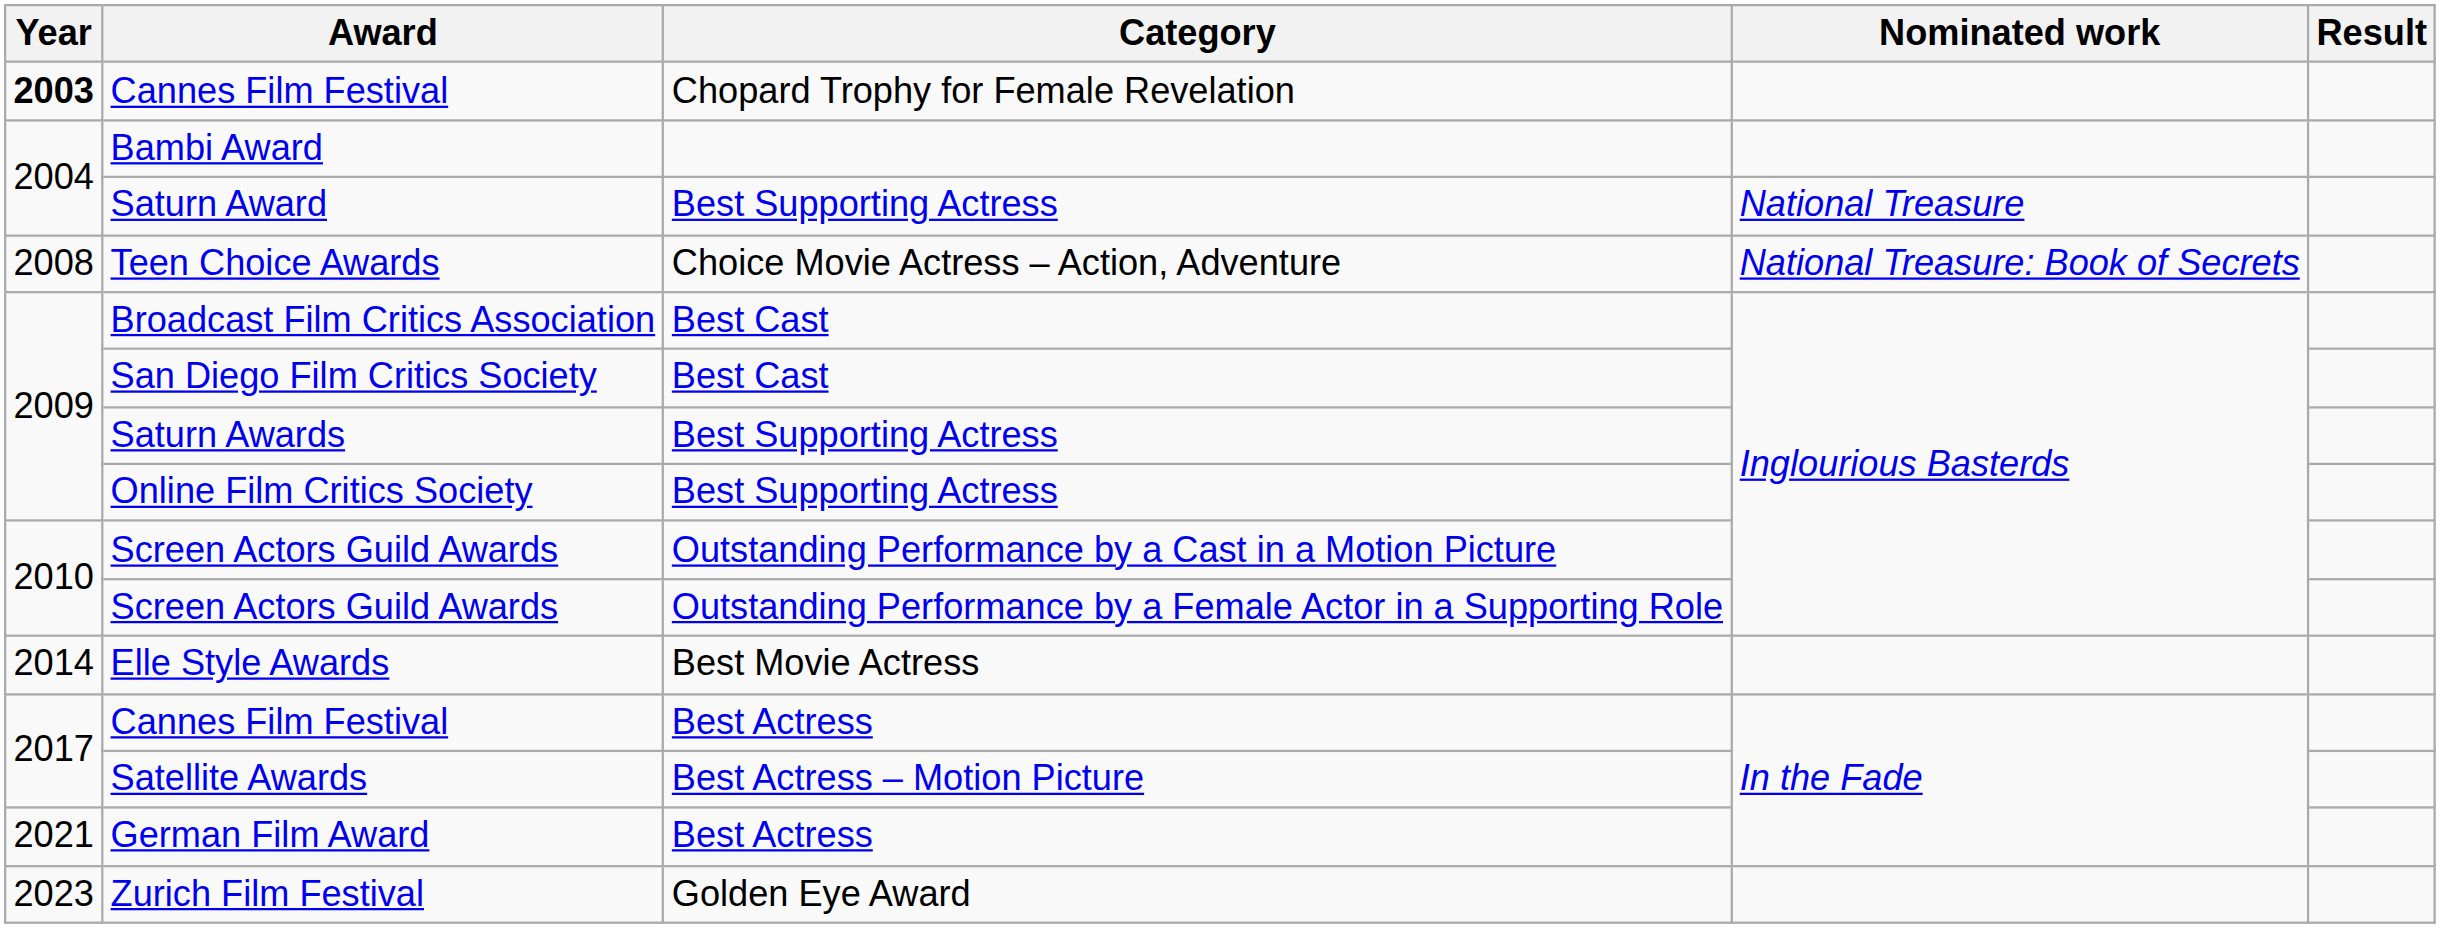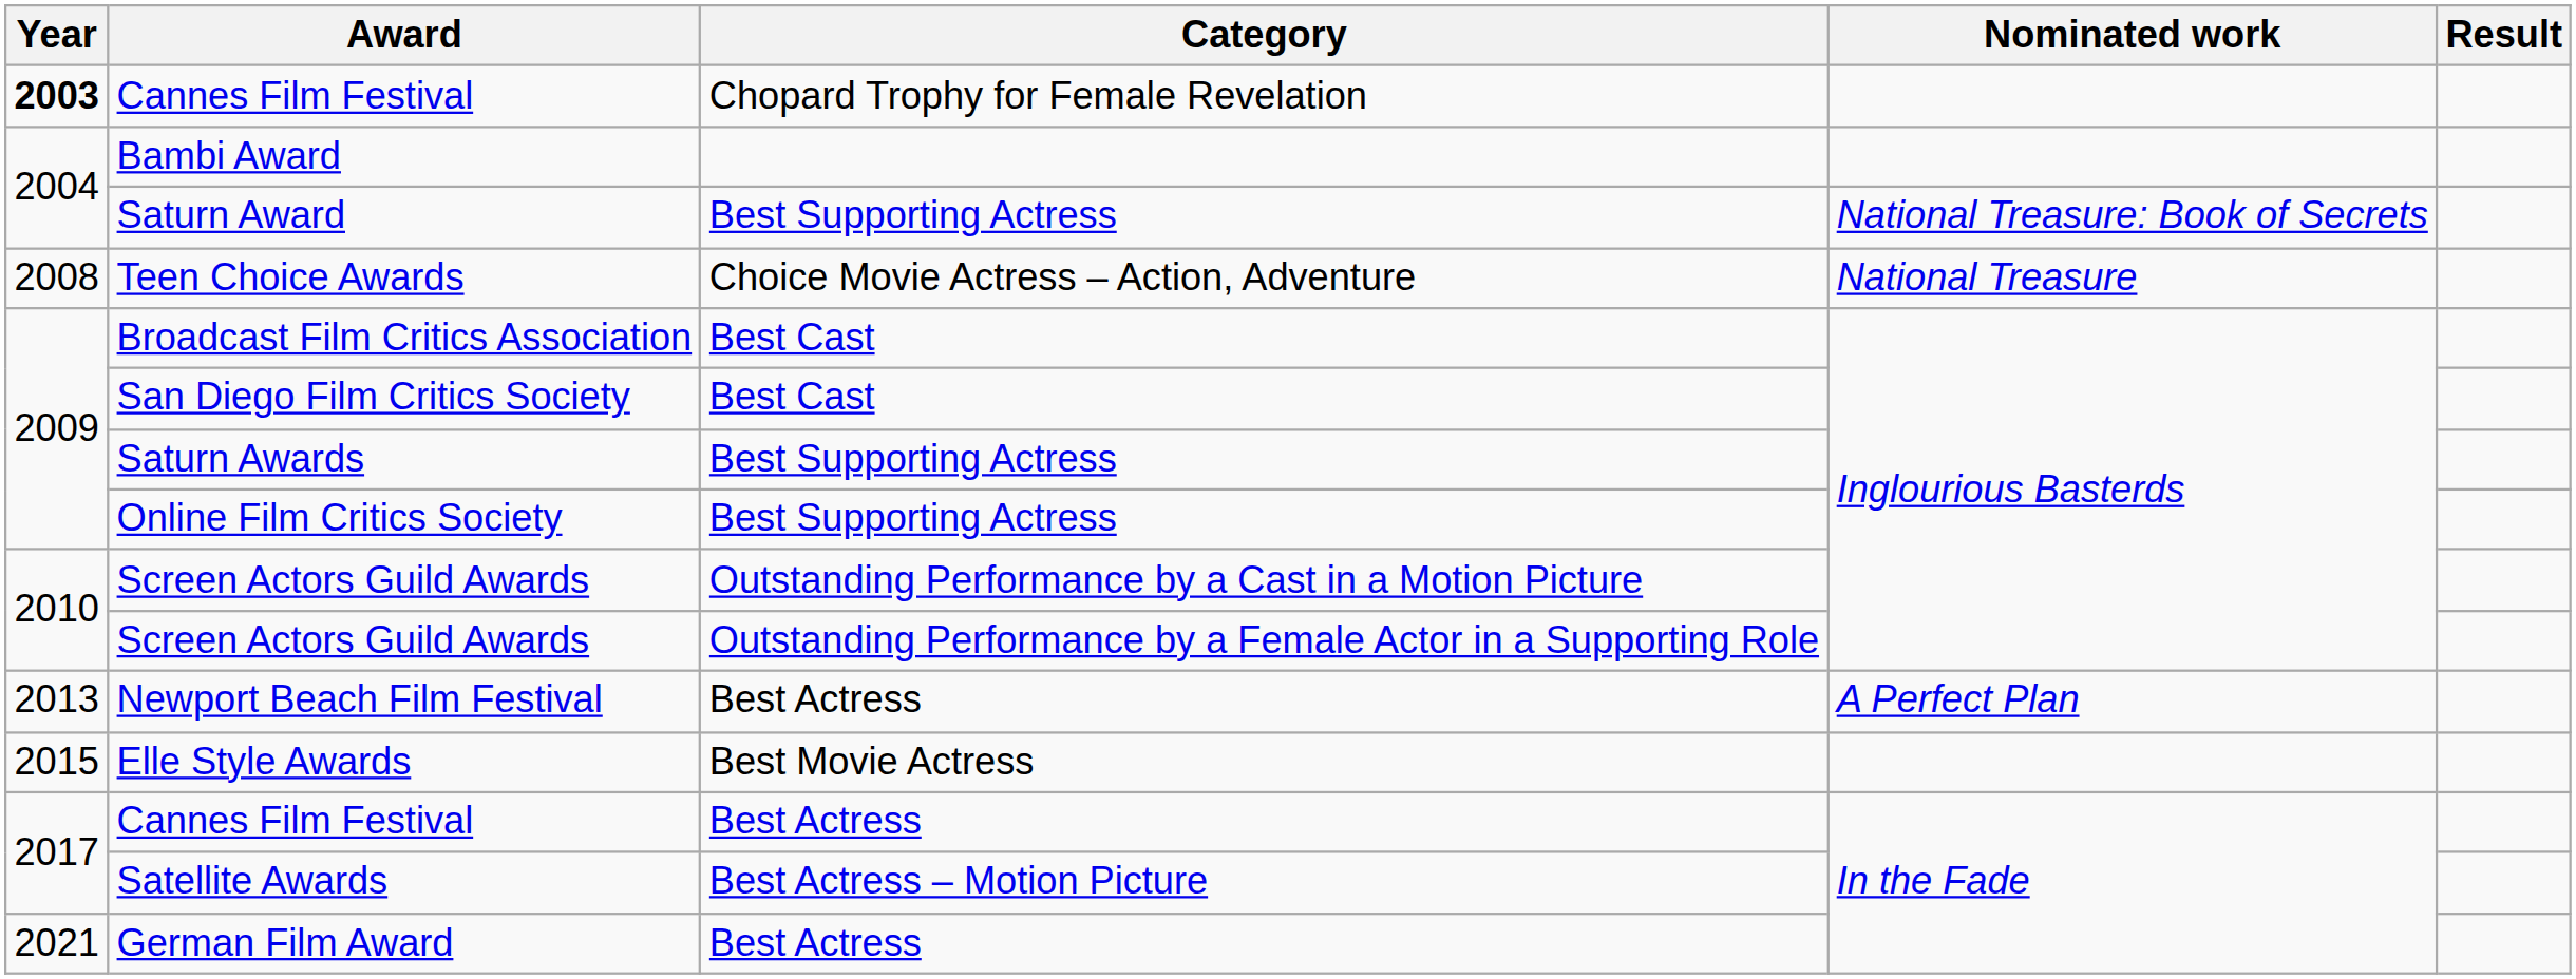 <table class="wikitable sortable">
 <tr>
 <th>Year</th>
 <th>Award</th>
 <th>Category</th>
 <th>Nominated work</th>
 <th>Result</th>
 </tr>
 <tr>
 <td><strong>2003</strong></td>
 <td><a href='#'>Cannes Film Festival</a></td>
 <td>Chopard Trophy for Female Revelation</td>
 <td></td>
 <td></td>
 </tr>
 <tr>
 <td rowspan="2">2004</td>
 <td><a href='#'>Bambi Award</a></td>
 <td></td>
 <td></td>
 <td></td>
 </tr>
 <tr>
 <td><a href='#'>Saturn Award</a></td>
 <td><a href='#'>Best Supporting Actress</a></td>
-<td><em><a href='#'>National Treasure</a></em></td>
+<td><em><a href='#'>National Treasure: Book of Secrets</a></em></td>
 <td></td>
 </tr>
 <tr>
 <td>2008</td>
 <td><a href='#'>Teen Choice Awards</a></td>
 <td>Choice Movie Actress – Action, Adventure</td>
-<td><em><a href='#'>National Treasure: Book of Secrets</a></em></td>
+<td><em><a href='#'>National Treasure</a></em></td>
 <td></td>
 </tr>
 <tr>
 <td rowspan="4">2009</td>
 <td><a href='#'>Broadcast Film Critics Association</a></td>
 <td><a href='#'>Best Cast</a></td>
 <td rowspan="6"><em><a href='#'>Inglourious Basterds</a></em></td>
 <td></td>
 </tr>
 <tr>
 <td><a href='#'>San Diego Film Critics Society</a></td>
 <td><a href='#'>Best Cast</a></td>
 <td></td>
 </tr>
 <tr>
 <td><a href='#'>Saturn Awards</a></td>
 <td><a href='#'>Best Supporting Actress</a></td>
 <td></td>
 </tr>
 <tr>
 <td><a href='#'>Online Film Critics Society</a></td>
 <td><a href='#'>Best Supporting Actress</a></td>
 <td></td>
 </tr>
 <tr>
 <td rowspan="2">2010</td>
 <td><a href='#'>Screen Actors Guild Awards</a></td>
 <td><a href='#'>Outstanding Performance by a Cast in a Motion Picture</a></td>
 <td></td>
 </tr>
 <tr>
 <td><a href='#'>Screen Actors Guild Awards</a></td>
 <td><a href='#'>Outstanding Performance by a Female Actor in a Supporting Role</a></td>
 <td></td>
 </tr>
 <tr>
-<td>2014</td>
+<td>2013</td>
+<td><a href='#'>Newport Beach Film Festival</a></td>
+<td>Best Actress</td>
+<td><em><a href='#'>A Perfect Plan</a></em></td>
+<td></td>
+</tr>
+<tr>
+<td>2015</td>
 <td><a href='#'>Elle Style Awards</a></td>
 <td>Best Movie Actress</td>
 <td></td>
 <td></td>
 </tr>
 <tr>
 <td rowspan="2">2017</td>
 <td><a href='#'>Cannes Film Festival</a></td>
 <td><a href='#'>Best Actress</a></td>
 <td rowspan="3"><em><a href='#'>In the Fade</a></em></td>
 <td></td>
 </tr>
 <tr>
 <td><a href='#'>Satellite Awards</a></td>
 <td><a href='#'>Best Actress – Motion Picture</a></td>
 <td></td>
 </tr>
 <tr>
 <td>2021</td>
 <td><a href='#'>German Film Award</a></td>
 <td><a href='#'>Best Actress</a></td>
 <td></td>
 </tr>
-<tr>
-<td>2023</td>
-<td><a href='#'>Zurich Film Festival</a></td>
-<td>Golden Eye Award</td>
-<td></td>
-<td></td>
-</tr>
 </table>
